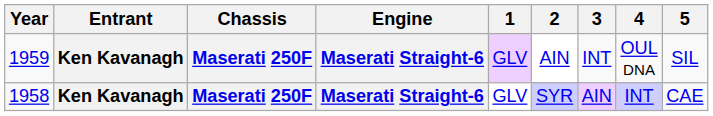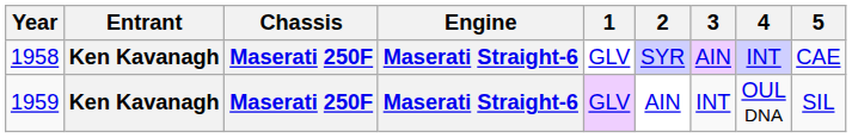 <table class="wikitable" style="text-align:center; font-size:90%">
 <tr>
 <th>Year</th>
 <th>Entrant</th>
 <th>Chassis</th>
 <th>Engine</th>
 <th>1</th>
 <th>2</th>
 <th>3</th>
 <th>4</th>
 <th>5</th>
 </tr>
 <tr>
+<td><a href='#'>1958</a></td>
+<th>Ken Kavanagh</th>
+<th><a href='#'>Maserati</a> <a href='#'>250F</a></th>
+<th><a href='#'>Maserati</a> <a href='#'>Straight-6</a></th>
+<td style="background:#FFFFFF;"><a href='#'>GLV</a><br></td>
+<td style="background:#CFCFFF;"><a href='#'>SYR</a><br></td>
+<td style="background:#EFCFFF;"><a href='#'>AIN</a><br></td>
+<td style="background:#CFCFFF;"><a href='#'>INT</a><br></td>
+<td><a href='#'>CAE</a></td>
+</tr>
+<tr>
 <td><a href='#'>1959</a></td>
 <th>Ken Kavanagh</th>
 <th><a href='#'>Maserati</a> <a href='#'>250F</a></th>
 <th><a href='#'>Maserati</a> <a href='#'>Straight-6</a></th>
 <td style="background:#EFCFFF;"><a href='#'>GLV</a><br></td>
 <td style="background:#FFFFFF;"><a href='#'>AIN</a><br></td>
 <td><a href='#'>INT</a></td>
 <td><a href='#'>OUL</a><br><small>DNA</small></td>
 <td><a href='#'>SIL</a></td>
 </tr>
-<tr>
-<td><a href='#'>1958</a></td>
-<th>Ken Kavanagh</th>
-<th><a href='#'>Maserati</a> <a href='#'>250F</a></th>
-<th><a href='#'>Maserati</a> <a href='#'>Straight-6</a></th>
-<td style="background:#FFFFFF;"><a href='#'>GLV</a><br></td>
-<td style="background:#CFCFFF;"><a href='#'>SYR</a><br></td>
-<td style="background:#EFCFFF;"><a href='#'>AIN</a><br></td>
-<td style="background:#CFCFFF;"><a href='#'>INT</a><br></td>
-<td><a href='#'>CAE</a></td>
-</tr>
 </table>
